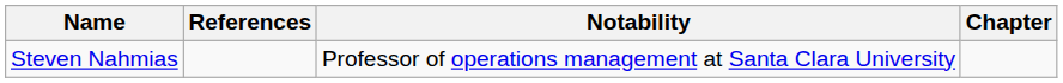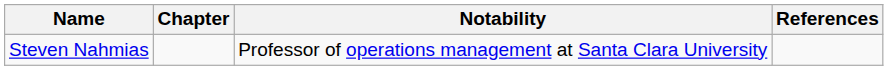 <table class="wikitable sortable">
 <tr>
 <th>Name</th>
+<th>Chapter</th>
+<th>Notability</th>
 <th>References</th>
-<th>Notability</th>
-<th>Chapter</th>
 </tr>
 <tr>
 <td><a href='#'>Steven Nahmias</a></td>
 <td></td>
 <td>Professor of <a href='#'>operations management</a> at <a href='#'>Santa Clara University</a></td>
 <td></td>
 </tr>
 </table>
